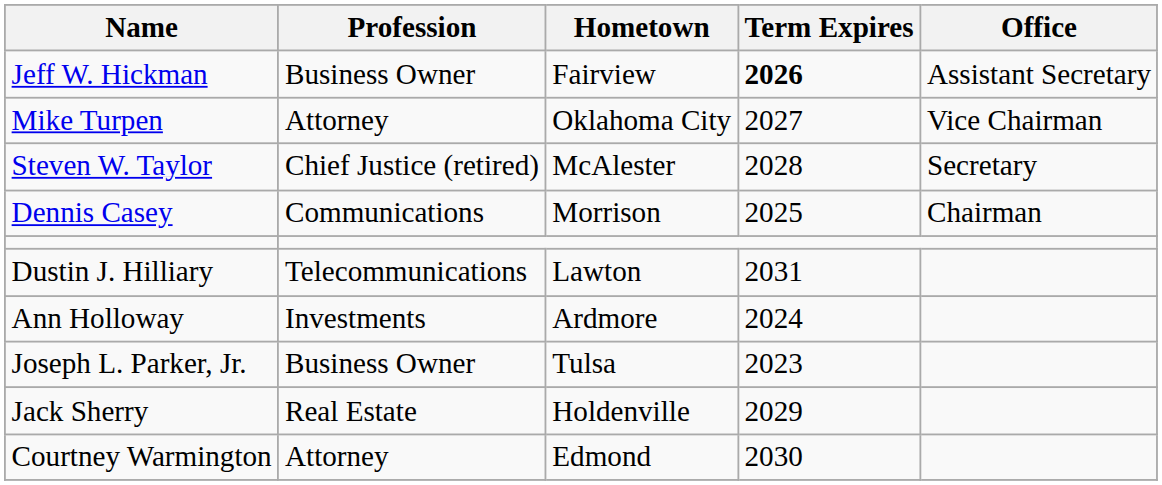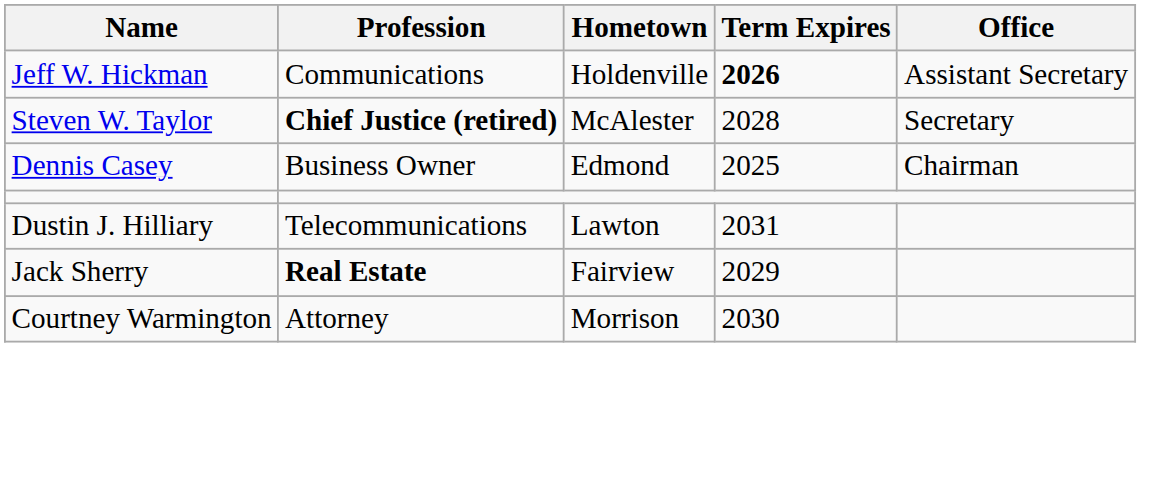 <table border="1" cellspacing="0" cellpadding="5" style="border-collapse:collapse;" class="wikitable">
 <tr>
 <th>Name</th>
 <th>Profession</th>
 <th>Hometown</th>
 <th>Term Expires</th>
 <th>Office</th>
 </tr>
 <tr>
 <td><a href='#'>Jeff W. Hickman</a></td>
-<td>Business Owner</td>
-<td>Fairview</td>
+<td>Communications</td>
+<td>Holdenville</td>
 <td><strong>2026</strong></td>
 <td>Assistant Secretary</td>
 </tr>
 <tr>
-<td><a href='#'>Mike Turpen</a></td>
-<td>Attorney</td>
-<td>Oklahoma City</td>
-<td>2027</td>
-<td>Vice Chairman</td>
-</tr>
-<tr>
 <td><a href='#'>Steven W. Taylor</a></td>
-<td>Chief Justice (retired)</td>
+<td><strong>Chief Justice (retired)</strong></td>
 <td>McAlester</td>
 <td>2028</td>
 <td>Secretary</td>
 </tr>
 <tr>
 <td><a href='#'>Dennis Casey</a></td>
-<td>Communications</td>
-<td>Morrison</td>
+<td>Business Owner</td>
+<td>Edmond</td>
 <td>2025</td>
 <td>Chairman</td>
 </tr>
 <tr>
 <td></td>
 </tr>
 <tr>
 <td>Dustin J. Hilliary</td>
 <td>Telecommunications</td>
 <td>Lawton</td>
 <td>2031</td>
 <td></td>
 </tr>
 <tr>
-<td>Ann Holloway</td>
-<td>Investments</td>
-<td>Ardmore</td>
-<td>2024</td>
-<td></td>
-</tr>
-<tr>
-<td>Joseph L. Parker, Jr.</td>
-<td>Business Owner</td>
-<td>Tulsa</td>
-<td>2023</td>
-<td></td>
-</tr>
-<tr>
 <td>Jack Sherry</td>
-<td>Real Estate</td>
-<td>Holdenville</td>
+<td><strong>Real Estate</strong></td>
+<td>Fairview</td>
 <td>2029</td>
 <td></td>
 </tr>
 <tr>
 <td>Courtney Warmington</td>
 <td>Attorney</td>
-<td>Edmond</td>
+<td>Morrison</td>
 <td>2030</td>
 <td></td>
 </tr>
 </table>
